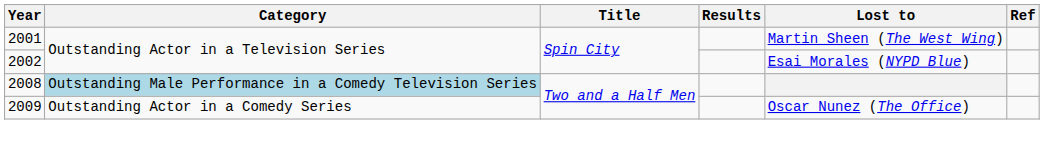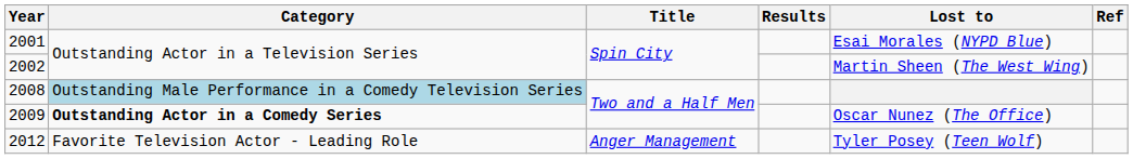 <table class="wikitable">
 <tr>
 <th>Year</th>
 <th>Category</th>
 <th>Title</th>
 <th>Results</th>
 <th>Lost to</th>
 <th>Ref</th>
 </tr>
 <tr>
 <td>2001</td>
 <td rowspan="2">Outstanding Actor in a Television Series</td>
 <td rowspan="2"><em><a href='#'>Spin City</a></em></td>
 <td></td>
-<td><a href='#'>Martin Sheen</a> (<em><a href='#'>The West Wing</a></em>)</td>
+<td><a href='#'>Esai Morales</a> (<em><a href='#'>NYPD Blue</a></em>)</td>
 <td></td>
 </tr>
 <tr>
 <td>2002</td>
 <td></td>
-<td><a href='#'>Esai Morales</a> (<em><a href='#'>NYPD Blue</a></em>)</td>
+<td><a href='#'>Martin Sheen</a> (<em><a href='#'>The West Wing</a></em>)</td>
 <td></td>
 </tr>
 <tr>
 <td>2008</td>
 <td style="background: lightblue;">Outstanding Male Performance in a Comedy Television Series</td>
 <td rowspan="2"><em><a href='#'>Two and a Half Men</a></em></td>
 <td></td>
 <th></th>
 <td></td>
 </tr>
 <tr>
 <td>2009</td>
-<td>Outstanding Actor in a Comedy Series</td>
+<td><strong>Outstanding Actor in a Comedy Series</strong></td>
 <td></td>
 <td><a href='#'>Oscar Nunez</a> (<em><a href='#'>The Office</a></em>)</td>
 <td></td>
 </tr>
+<tr>
+<td>2012</td>
+<td>Favorite Television Actor - Leading Role</td>
+<td><em><a href='#'>Anger Management</a></em></td>
+<td></td>
+<td><a href='#'>Tyler Posey</a> (<em><a href='#'>Teen Wolf</a></em>)</td>
+<td></td>
+</tr>
 </table>
